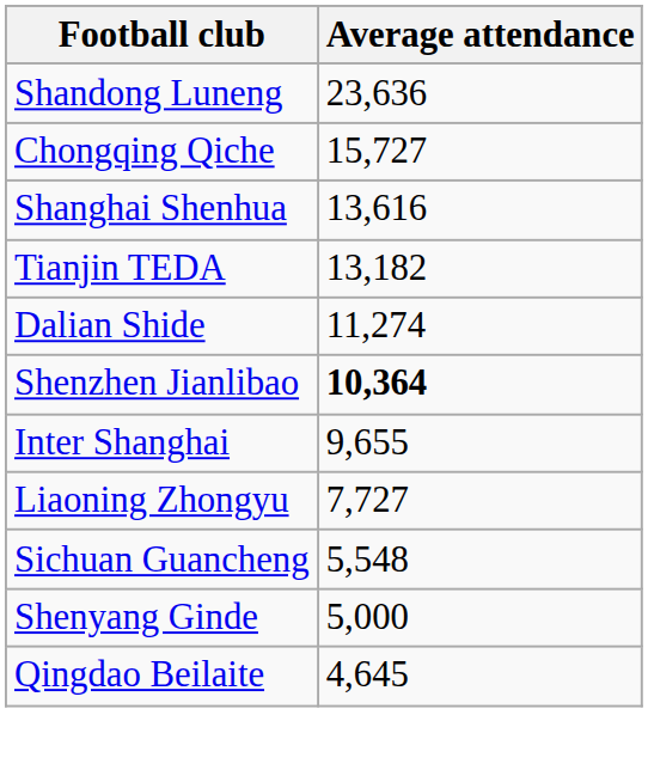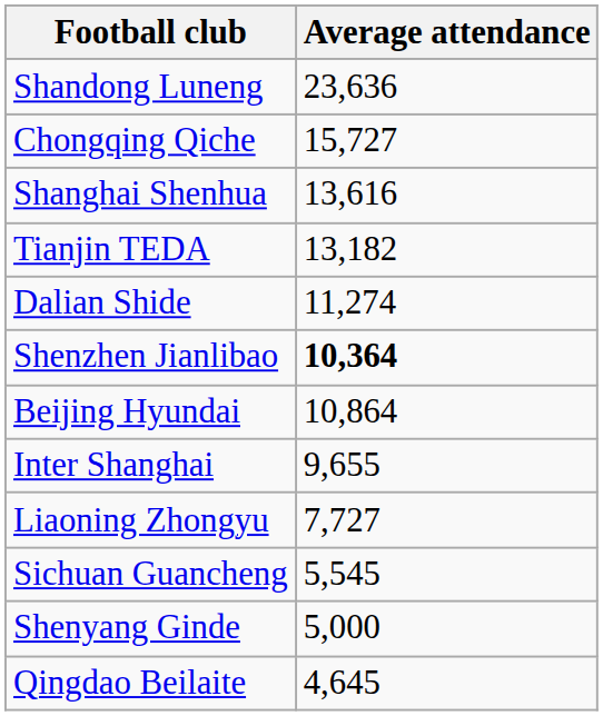 <table class="wikitable">
 <tr>
 <th>Football club</th>
 <th>Average attendance</th>
 </tr>
 <tr>
 <td><a href='#'>Shandong Luneng</a></td>
 <td>23,636</td>
 </tr>
 <tr>
 <td><a href='#'>Chongqing Qiche</a></td>
 <td>15,727</td>
 </tr>
 <tr>
 <td><a href='#'>Shanghai Shenhua</a></td>
 <td>13,616</td>
 </tr>
 <tr>
 <td><a href='#'>Tianjin TEDA</a></td>
 <td>13,182</td>
 </tr>
 <tr>
 <td><a href='#'>Dalian Shide</a></td>
 <td>11,274</td>
 </tr>
 <tr>
 <td><a href='#'>Shenzhen Jianlibao</a></td>
 <td><strong>10,364</strong></td>
 </tr>
 <tr>
+<td><a href='#'>Beijing Hyundai</a></td>
+<td>10,864</td>
+</tr>
+<tr>
 <td><a href='#'>Inter Shanghai</a></td>
 <td>9,655</td>
 </tr>
 <tr>
 <td><a href='#'>Liaoning Zhongyu</a></td>
 <td>7,727</td>
 </tr>
 <tr>
 <td><a href='#'>Sichuan Guancheng</a></td>
-<td>5,548</td>
+<td>5,545</td>
 </tr>
 <tr>
 <td><a href='#'>Shenyang Ginde</a></td>
 <td>5,000</td>
 </tr>
 <tr>
 <td><a href='#'>Qingdao Beilaite</a></td>
 <td>4,645</td>
 </tr>
 </table>
